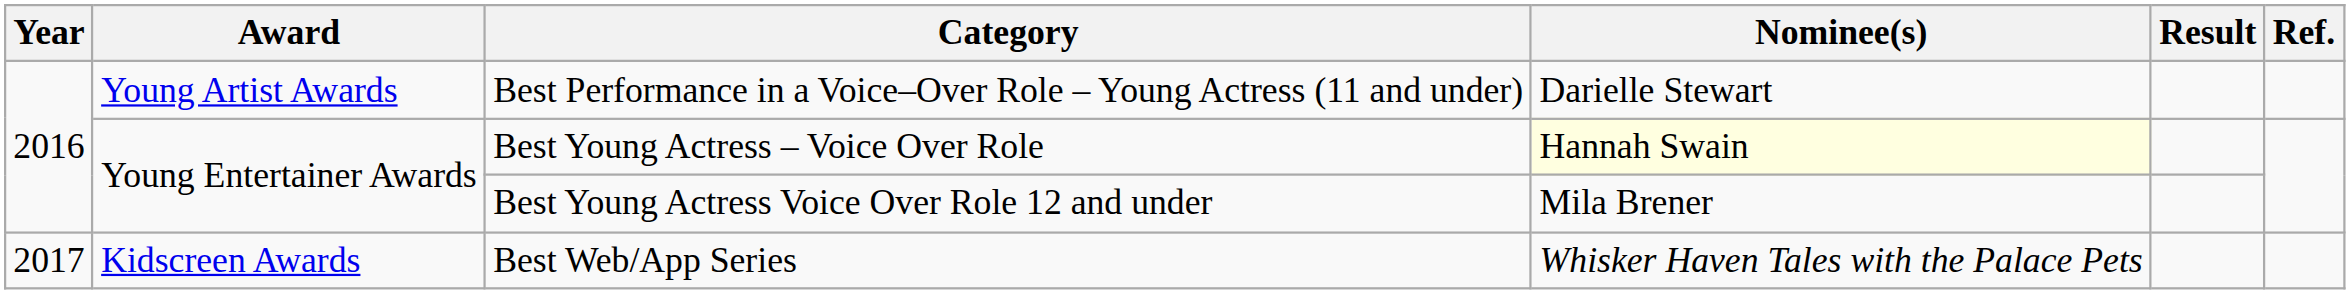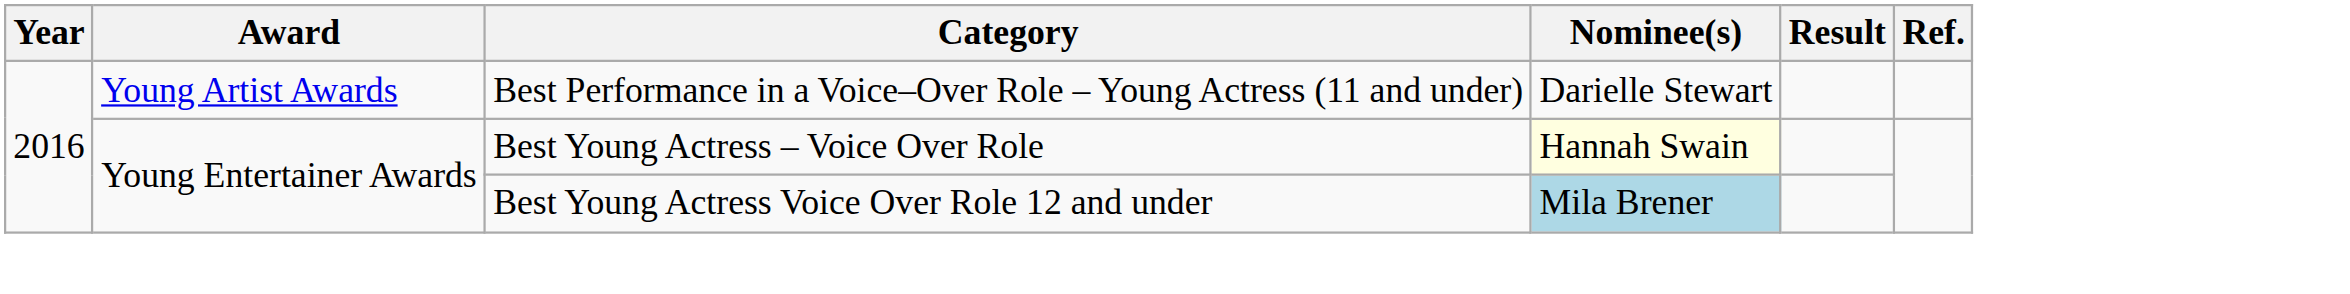 <table class="wikitable">
 <tr>
 <th>Year</th>
 <th>Award</th>
 <th>Category</th>
 <th>Nominee(s)</th>
 <th>Result</th>
 <th>Ref.</th>
 </tr>
 <tr>
 <td rowspan="3">2016</td>
 <td><a href='#'>Young Artist Awards</a></td>
 <td>Best Performance in a Voice–Over Role – Young Actress (11 and under)</td>
 <td>Darielle Stewart</td>
 <td></td>
 <td style="text-align:center;"></td>
 </tr>
 <tr>
 <td rowspan="2">Young Entertainer Awards</td>
 <td>Best Young Actress – Voice Over Role</td>
 <td style="background: lightyellow;">Hannah Swain</td>
 <td></td>
 <td rowspan="2" style="text-align:center;"></td>
 </tr>
 <tr>
 <td>Best Young Actress Voice Over Role 12 and under</td>
-<td>Mila Brener</td>
+<td style="background: lightblue;">Mila Brener</td>
 <td></td>
 </tr>
-<tr>
-<td>2017</td>
-<td><a href='#'>Kidscreen Awards</a></td>
-<td>Best Web/App Series</td>
-<td><em>Whisker Haven Tales with the Palace Pets</em></td>
-<td></td>
-<td style="text-align:center;"></td>
-</tr>
 </table>
